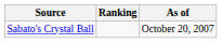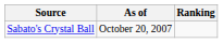 <table class="wikitable" style="text-align:center">
 <tr>
 <th>Source</th>
+<th>As of</th>
 <th>Ranking</th>
-<th>As of</th>
 </tr>
 <tr>
 <td align=left><a href='#'>Sabato's Crystal Ball</a></td>
+<td>October 20, 2007</td>
 <td></td>
-<td>October 20, 2007</td>
 </tr>
 </table>
